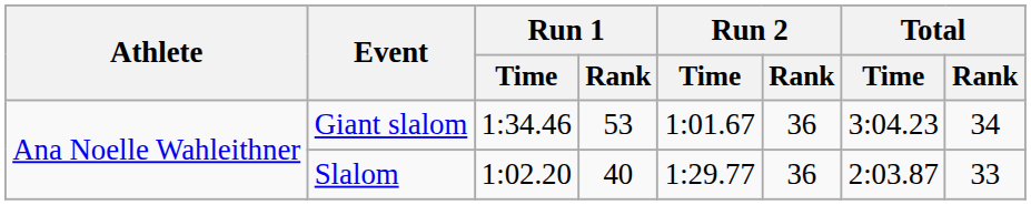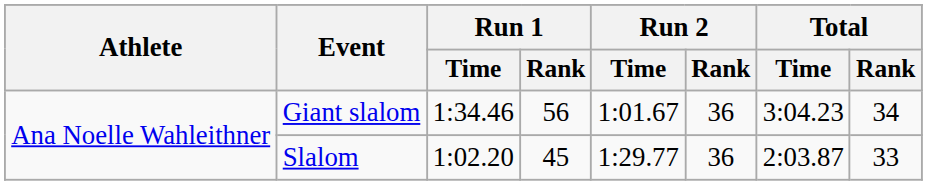 <table class="wikitable" style="font-size:90%">
 <tr>
 <th rowspan=2>Athlete</th>
 <th rowspan=2>Event</th>
 <th colspan=2>Run 1</th>
 <th colspan=2>Run 2</th>
 <th colspan=2>Total</th>
 </tr>
 <tr style="font-size:95%">
 <th>Time</th>
 <th>Rank</th>
 <th>Time</th>
 <th>Rank</th>
 <th>Time</th>
 <th>Rank</th>
 </tr>
 <tr align=center>
 <td rowspan=2><a href='#'>Ana Noelle Wahleithner</a></td>
 <td align="left"><a href='#'>Giant slalom</a></td>
 <td>1:34.46</td>
-<td>53</td>
+<td>56</td>
 <td>1:01.67</td>
 <td>36</td>
 <td>3:04.23</td>
 <td>34</td>
 </tr>
 <tr align=center>
 <td align="left"><a href='#'>Slalom</a></td>
 <td>1:02.20</td>
-<td>40</td>
+<td>45</td>
 <td>1:29.77</td>
 <td>36</td>
 <td>2:03.87</td>
 <td>33</td>
 </tr>
 </table>
